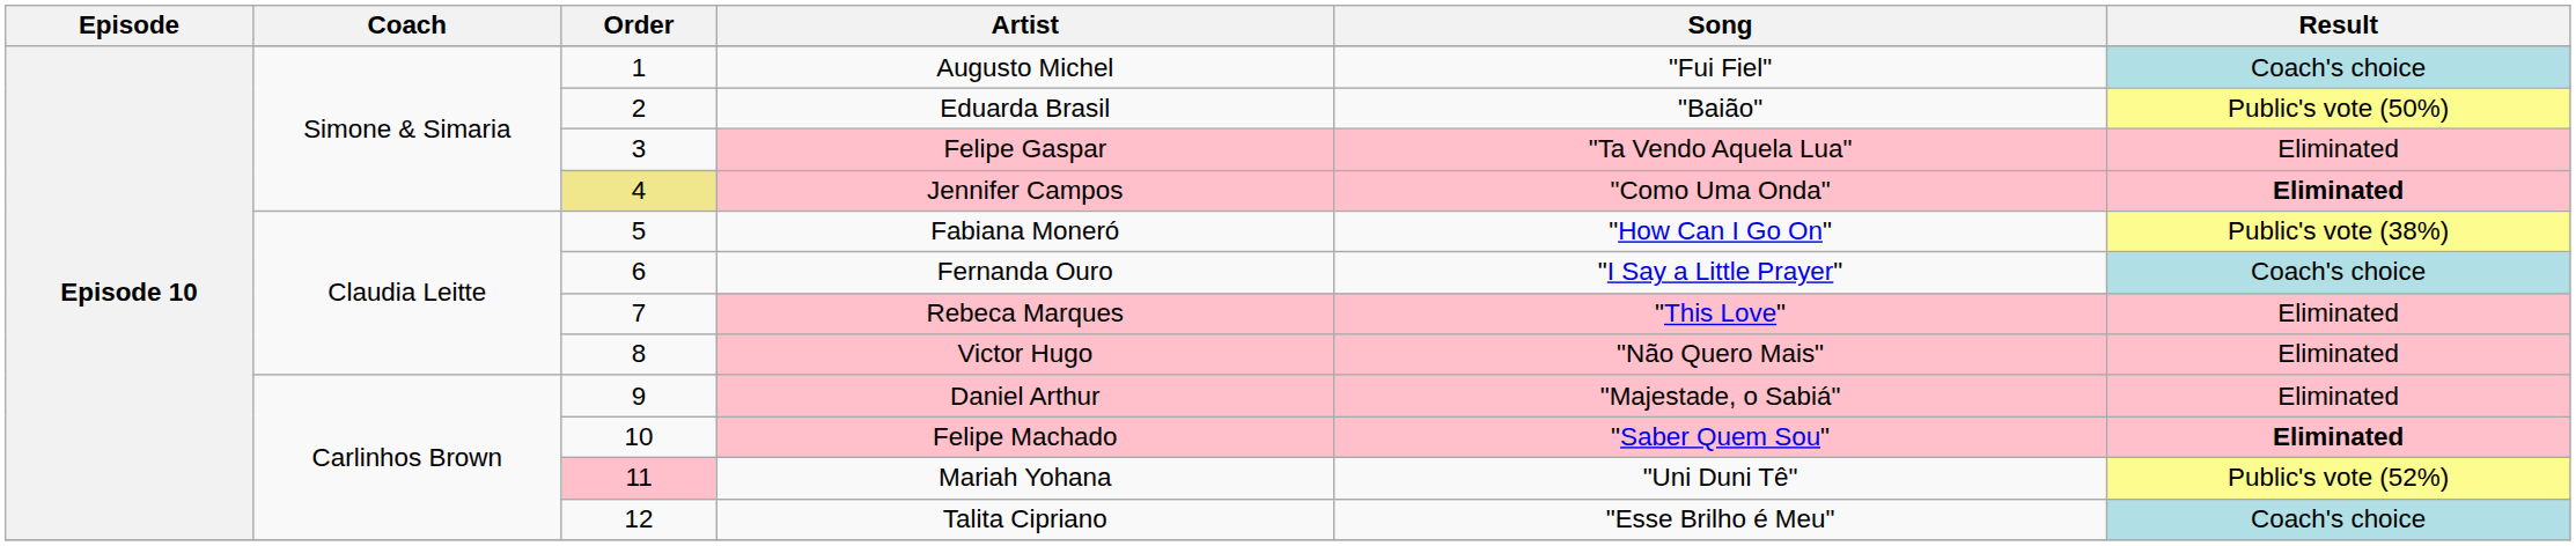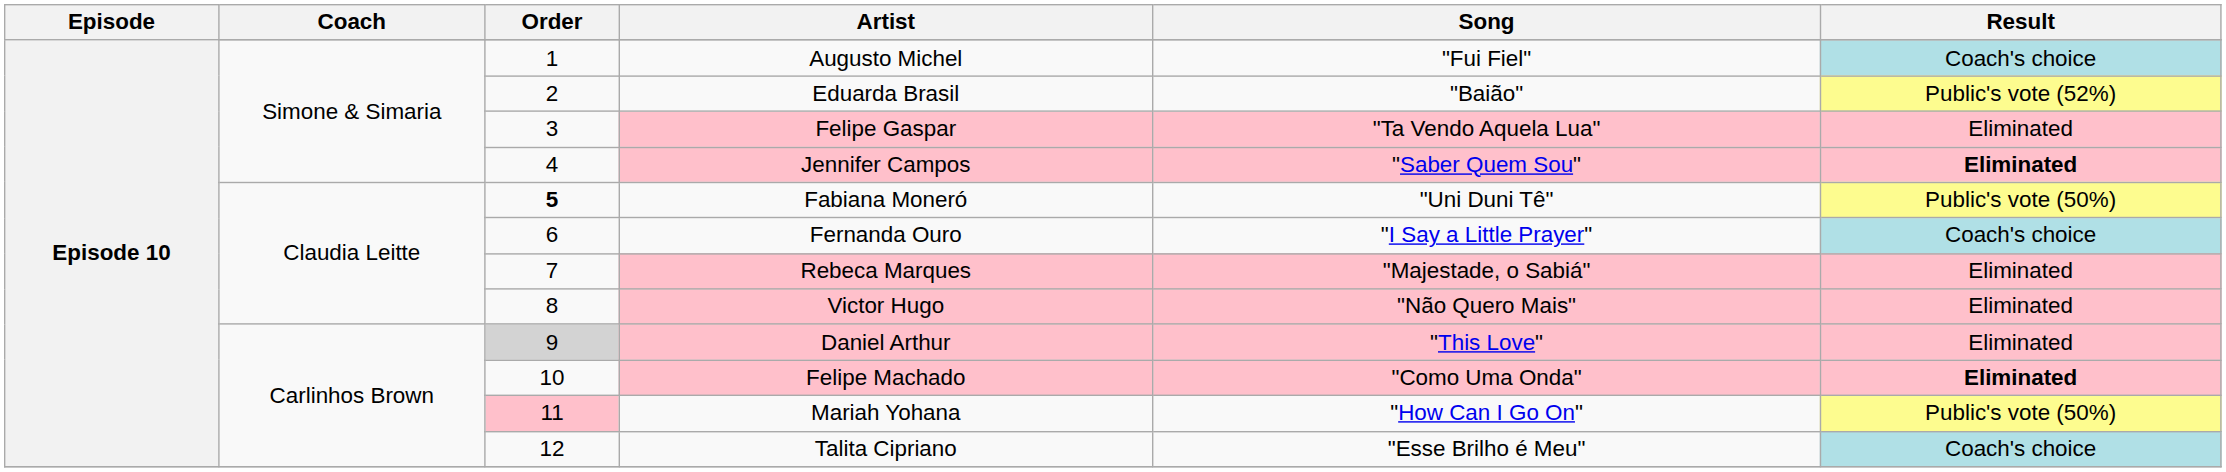 <table class="wikitable" style="text-align:center; width:100%;">
 <tr>
 <th scope="col" width="08%">Episode</th>
 <th scope="col" width="10%">Coach</th>
 <th scope="col" width="05%">Order</th>
 <th scope="col" width="20%">Artist</th>
 <th scope="col" width="25%">Song</th>
 <th scope="col" width="15%">Result</th>
 </tr>
 <tr>
 <th scope="col" rowspan=13>Episode 10<br><small></small></th>
 </tr>
 <tr>
 <td rowspan=4>Simone & Simaria</td>
 <td>1</td>
 <td>Augusto Michel</td>
 <td>"Fui Fiel"</td>
 <td bgcolor=B0E0E6>Coach's choice</td>
 </tr>
 <tr>
 <td>2</td>
 <td>Eduarda Brasil</td>
 <td>"Baião"</td>
-<td bgcolor=FDFC8F>Public's vote (50%)</td>
+<td bgcolor=FDFC8F>Public's vote (52%)</td>
 </tr>
 <tr>
 <td>3</td>
 <td bgcolor=FFC0CB>Felipe Gaspar</td>
 <td bgcolor=FFC0CB>"Ta Vendo Aquela Lua"</td>
 <td bgcolor=FFC0CB>Eliminated</td>
 </tr>
 <tr>
-<td style="background: khaki;">4</td>
+<td>4</td>
 <td bgcolor=FFC0CB>Jennifer Campos</td>
-<td bgcolor=FFC0CB>"Como Uma Onda"</td>
+<td bgcolor=FFC0CB>"<a href='#'>Saber Quem Sou</a>"</td>
 <td bgcolor=FFC0CB><strong>Eliminated</strong></td>
 </tr>
 <tr>
 <td rowspan=4>Claudia Leitte</td>
-<td>5</td>
+<td><strong>5</strong></td>
 <td>Fabiana Moneró</td>
-<td>"<a href='#'>How Can I Go On</a>"</td>
-<td bgcolor=FDFC8F>Public's vote (38%)</td>
+<td>"Uni Duni Tê"</td>
+<td bgcolor=FDFC8F>Public's vote (50%)</td>
 </tr>
 <tr>
 <td>6</td>
 <td>Fernanda Ouro</td>
 <td>"<a href='#'>I Say a Little Prayer</a>"</td>
 <td bgcolor=B0E0E6>Coach's choice</td>
 </tr>
 <tr>
 <td>7</td>
 <td bgcolor=FFC0CB>Rebeca Marques</td>
-<td bgcolor=FFC0CB>"<a href='#'>This Love</a>"</td>
+<td bgcolor=FFC0CB>"Majestade, o Sabiá"</td>
 <td bgcolor=FFC0CB>Eliminated</td>
 </tr>
 <tr>
 <td>8</td>
 <td bgcolor=FFC0CB>Victor Hugo</td>
 <td bgcolor=FFC0CB>"Não Quero Mais"</td>
 <td bgcolor=FFC0CB>Eliminated</td>
 </tr>
 <tr>
 <td rowspan=4>Carlinhos Brown</td>
-<td>9</td>
+<td style="background: lightgrey;">9</td>
 <td bgcolor=FFC0CB>Daniel Arthur</td>
-<td bgcolor=FFC0CB>"Majestade, o Sabiá"</td>
+<td bgcolor=FFC0CB>"<a href='#'>This Love</a>"</td>
 <td bgcolor=FFC0CB>Eliminated</td>
 </tr>
 <tr>
 <td>10</td>
 <td bgcolor=FFC0CB>Felipe Machado</td>
-<td bgcolor=FFC0CB>"<a href='#'>Saber Quem Sou</a>"</td>
+<td bgcolor=FFC0CB>"Como Uma Onda"</td>
 <td bgcolor=FFC0CB><strong>Eliminated</strong></td>
 </tr>
 <tr>
 <td style="background: pink;">11</td>
 <td>Mariah Yohana</td>
-<td>"Uni Duni Tê"</td>
-<td bgcolor=FDFC8F>Public's vote (52%)</td>
+<td>"<a href='#'>How Can I Go On</a>"</td>
+<td bgcolor=FDFC8F>Public's vote (50%)</td>
 </tr>
 <tr>
 <td>12</td>
 <td>Talita Cipriano</td>
 <td>"Esse Brilho é Meu"</td>
 <td bgcolor=B0E0E6>Coach's choice</td>
 </tr>
 <tr>
 </tr>
 </table>
